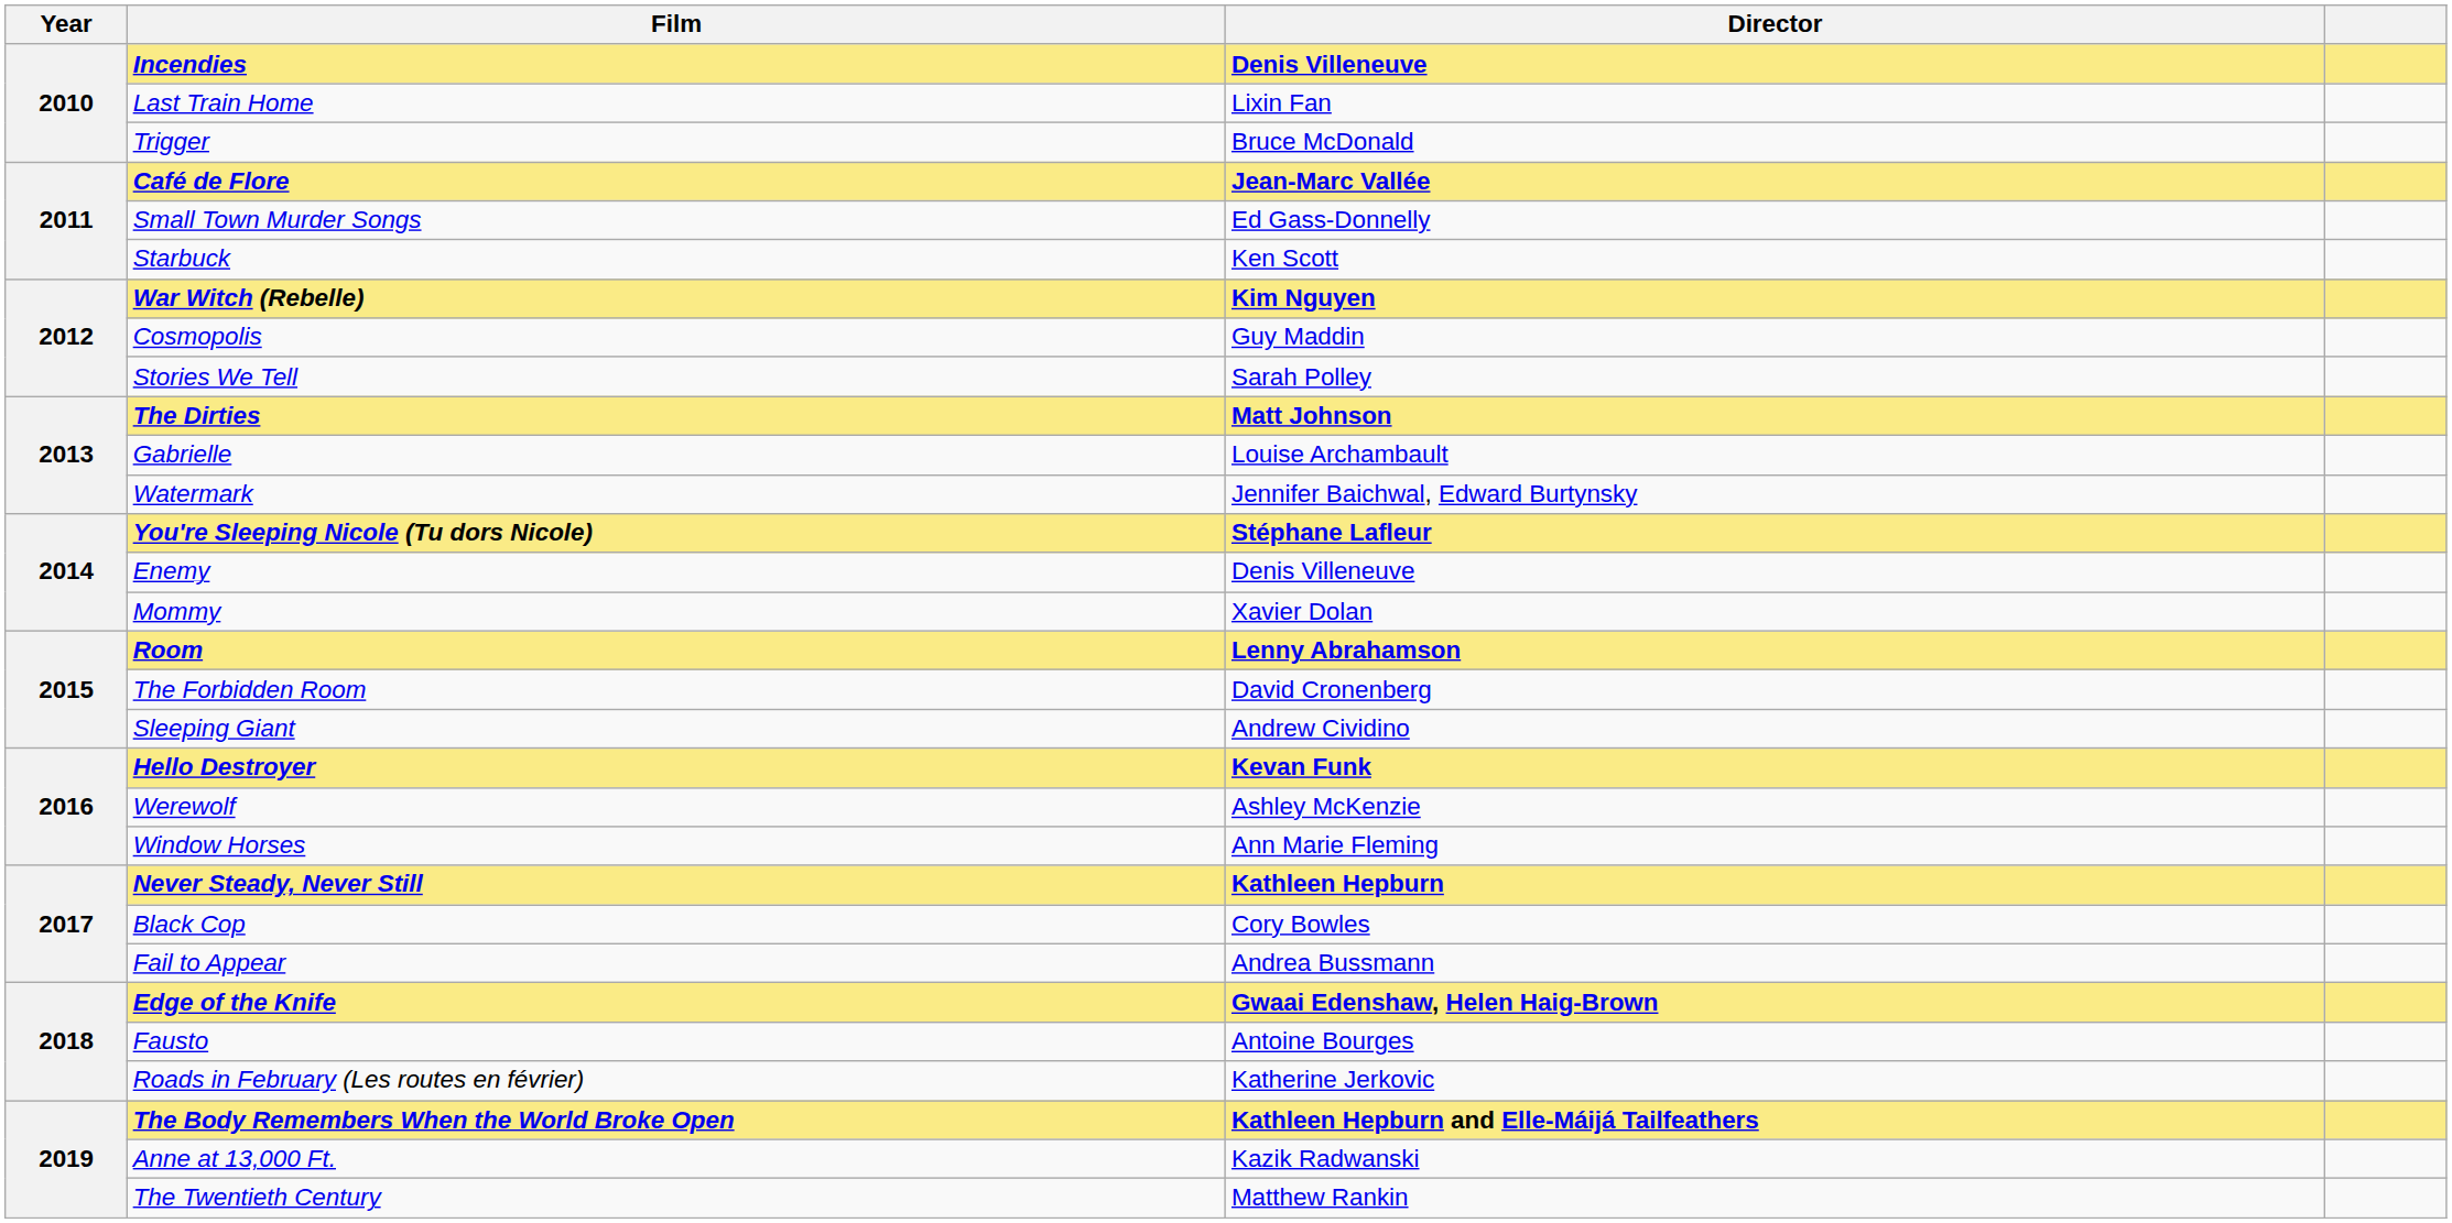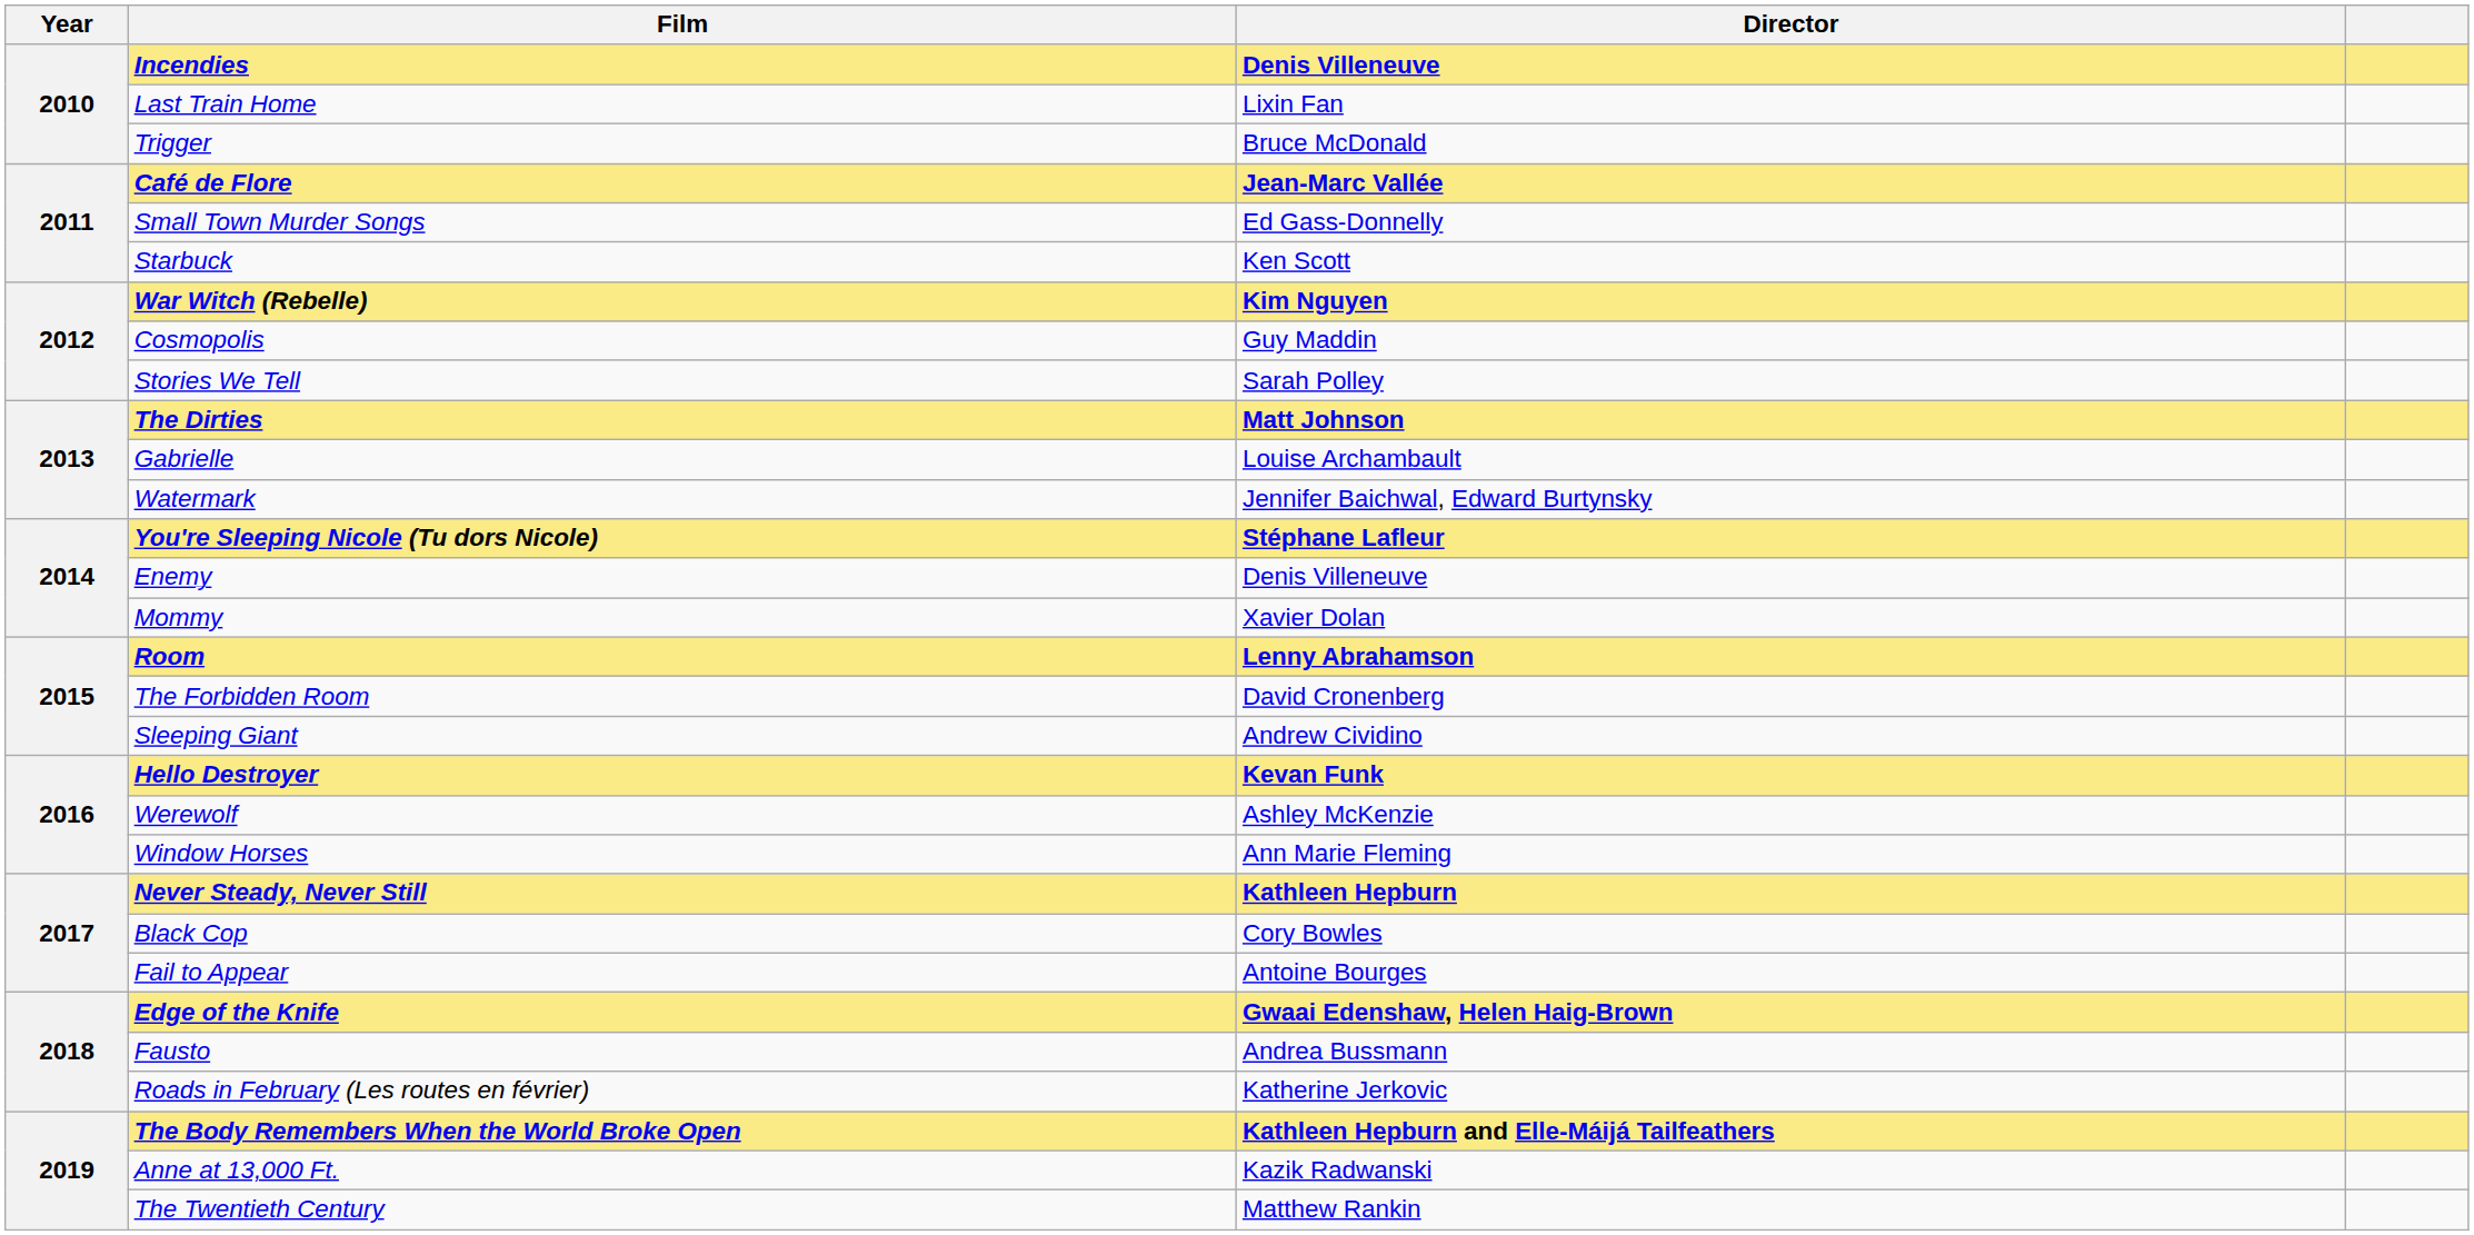 <table class="wikitable" width="100%" cellpadding="5">
 <tr>
 <th width=5%>Year</th>
 <th width=45%>Film</th>
 <th width=45%>Director</th>
 <th width=5%></th>
 </tr>
 <tr>
 <th scope="row" rowspan=3>2010</th>
 <td style="background:#FAEB86;"><strong><em><a href='#'>Incendies</a></em></strong></td>
 <td style="background:#FAEB86;"><strong><a href='#'>Denis Villeneuve</a></strong></td>
 <td style="background:#FAEB86;"></td>
 </tr>
 <tr>
 <td><em><a href='#'>Last Train Home</a></em></td>
 <td><a href='#'>Lixin Fan</a></td>
 <td></td>
 </tr>
 <tr>
 <td><em><a href='#'>Trigger</a></em></td>
 <td><a href='#'>Bruce McDonald</a></td>
 <td></td>
 </tr>
 <tr>
 <th scope="row" rowspan=3>2011</th>
 <td style="background:#FAEB86;"><strong><em><a href='#'>Café de Flore</a></em></strong></td>
 <td style="background:#FAEB86;"><strong><a href='#'>Jean-Marc Vallée</a></strong></td>
 <td style="background:#FAEB86;"></td>
 </tr>
 <tr>
 <td><em><a href='#'>Small Town Murder Songs</a></em></td>
 <td><a href='#'>Ed Gass-Donnelly</a></td>
 <td></td>
 </tr>
 <tr>
 <td><em><a href='#'>Starbuck</a></em></td>
 <td><a href='#'>Ken Scott</a></td>
 <td></td>
 </tr>
 <tr>
 <th scope="row" rowspan=3>2012</th>
 <td style="background:#FAEB86;"><strong><em><a href='#'>War Witch</a> (Rebelle)</em></strong></td>
 <td style="background:#FAEB86;"><strong><a href='#'>Kim Nguyen</a></strong></td>
 <td style="background:#FAEB86;"></td>
 </tr>
 <tr>
 <td><em><a href='#'>Cosmopolis</a></em></td>
 <td><a href='#'>Guy Maddin</a></td>
 <td></td>
 </tr>
 <tr>
 <td><em><a href='#'>Stories We Tell</a></em></td>
 <td><a href='#'>Sarah Polley</a></td>
 <td></td>
 </tr>
 <tr>
 <th scope="row" rowspan=3>2013</th>
 <td style="background:#FAEB86;"><strong><em><a href='#'>The Dirties</a></em></strong></td>
 <td style="background:#FAEB86;"><strong><a href='#'>Matt Johnson</a></strong></td>
 <td style="background:#FAEB86;"></td>
 </tr>
 <tr>
 <td><em><a href='#'>Gabrielle</a></em></td>
 <td><a href='#'>Louise Archambault</a></td>
 <td></td>
 </tr>
 <tr>
 <td><em><a href='#'>Watermark</a></em></td>
 <td><a href='#'>Jennifer Baichwal</a>, <a href='#'>Edward Burtynsky</a></td>
 <td></td>
 </tr>
 <tr>
 <th scope="row" rowspan=3>2014</th>
 <td style="background:#FAEB86;"><strong><em><a href='#'>You're Sleeping Nicole</a> (Tu dors Nicole)</em></strong></td>
 <td style="background:#FAEB86;"><strong><a href='#'>Stéphane Lafleur</a></strong></td>
 <td style="background:#FAEB86;"></td>
 </tr>
 <tr>
 <td><em><a href='#'>Enemy</a></em></td>
 <td><a href='#'>Denis Villeneuve</a></td>
 <td></td>
 </tr>
 <tr>
 <td><em><a href='#'>Mommy</a></em></td>
 <td><a href='#'>Xavier Dolan</a></td>
 <td></td>
 </tr>
 <tr>
 <th scope="row" rowspan=3>2015</th>
 <td style="background:#FAEB86;"><strong><em><a href='#'>Room</a></em></strong></td>
 <td style="background:#FAEB86;"><strong><a href='#'>Lenny Abrahamson</a></strong></td>
 <td style="background:#FAEB86;"></td>
 </tr>
 <tr>
 <td><em><a href='#'>The Forbidden Room</a></em></td>
 <td><a href='#'>David Cronenberg</a></td>
 <td></td>
 </tr>
 <tr>
 <td><em><a href='#'>Sleeping Giant</a></em></td>
 <td><a href='#'>Andrew Cividino</a></td>
 <td></td>
 </tr>
 <tr>
 <th scope="row" rowspan=3>2016</th>
 <td style="background:#FAEB86;"><strong><em><a href='#'>Hello Destroyer</a></em></strong></td>
 <td style="background:#FAEB86;"><strong><a href='#'>Kevan Funk</a></strong></td>
 <td style="background:#FAEB86;"></td>
 </tr>
 <tr>
 <td><em><a href='#'>Werewolf</a></em></td>
 <td><a href='#'>Ashley McKenzie</a></td>
 <td></td>
 </tr>
 <tr>
 <td><em><a href='#'>Window Horses</a></em></td>
 <td><a href='#'>Ann Marie Fleming</a></td>
 <td></td>
 </tr>
 <tr>
 <th scope="row" rowspan=3>2017</th>
 <td style="background:#FAEB86;"><strong><em><a href='#'>Never Steady, Never Still</a></em></strong></td>
 <td style="background:#FAEB86;"><strong><a href='#'>Kathleen Hepburn</a></strong></td>
 <td style="background:#FAEB86;"></td>
 </tr>
 <tr>
 <td><em><a href='#'>Black Cop</a></em></td>
 <td><a href='#'>Cory Bowles</a></td>
 <td></td>
 </tr>
 <tr>
 <td><em><a href='#'>Fail to Appear</a></em></td>
-<td><a href='#'>Andrea Bussmann</a></td>
+<td><a href='#'>Antoine Bourges</a></td>
 <td></td>
 </tr>
 <tr>
 <th scope="row" rowspan=3>2018</th>
 <td style="background:#FAEB86;"><strong><em><a href='#'>Edge of the Knife</a></em></strong></td>
 <td style="background:#FAEB86;"><strong><a href='#'>Gwaai Edenshaw</a>, <a href='#'>Helen Haig-Brown</a></strong></td>
 <td style="background:#FAEB86;"></td>
 </tr>
 <tr>
 <td><em><a href='#'>Fausto</a></em></td>
-<td><a href='#'>Antoine Bourges</a></td>
+<td><a href='#'>Andrea Bussmann</a></td>
 <td></td>
 </tr>
 <tr>
 <td><em><a href='#'>Roads in February</a> (Les routes en février)</em></td>
 <td><a href='#'>Katherine Jerkovic</a></td>
 <td></td>
 </tr>
 <tr>
 <th scope="row" rowspan=3>2019</th>
 <td style="background:#FAEB86;"><strong><em><a href='#'>The Body Remembers When the World Broke Open</a></em></strong></td>
 <td style="background:#FAEB86;"><strong><a href='#'>Kathleen Hepburn</a> and <a href='#'>Elle-Máijá Tailfeathers</a></strong></td>
 <td style="background:#FAEB86;"></td>
 </tr>
 <tr>
 <td><em><a href='#'>Anne at 13,000 Ft.</a></em></td>
 <td><a href='#'>Kazik Radwanski</a></td>
 <td></td>
 </tr>
 <tr>
 <td><em><a href='#'>The Twentieth Century</a></em></td>
 <td><a href='#'>Matthew Rankin</a></td>
 <td></td>
 </tr>
 </table>
